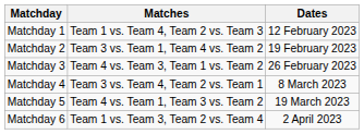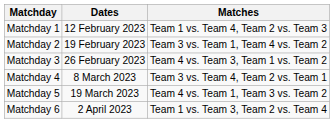 <table class="wikitable" style="text-align:center">
 <tr>
 <th>Matchday</th>
+<th>Dates</th>
 <th>Matches</th>
-<th>Dates</th>
 </tr>
 <tr>
 <td>Matchday 1</td>
+<td>12 February 2023</td>
 <td>Team 1 vs. Team 4, Team 2 vs. Team 3</td>
-<td>12 February 2023</td>
 </tr>
 <tr>
 <td>Matchday 2</td>
+<td>19 February 2023</td>
 <td>Team 3 vs. Team 1, Team 4 vs. Team 2</td>
-<td>19 February 2023</td>
 </tr>
 <tr>
 <td>Matchday 3</td>
+<td>26 February 2023</td>
 <td>Team 4 vs. Team 3, Team 1 vs. Team 2</td>
-<td>26 February 2023</td>
 </tr>
 <tr>
 <td>Matchday 4</td>
+<td>8 March 2023</td>
 <td>Team 3 vs. Team 4, Team 2 vs. Team 1</td>
-<td>8 March 2023</td>
 </tr>
 <tr>
 <td>Matchday 5</td>
+<td>19 March 2023</td>
 <td>Team 4 vs. Team 1, Team 3 vs. Team 2</td>
-<td>19 March 2023</td>
 </tr>
 <tr>
 <td>Matchday 6</td>
+<td>2 April 2023</td>
 <td>Team 1 vs. Team 3, Team 2 vs. Team 4</td>
-<td>2 April 2023</td>
 </tr>
 </table>
